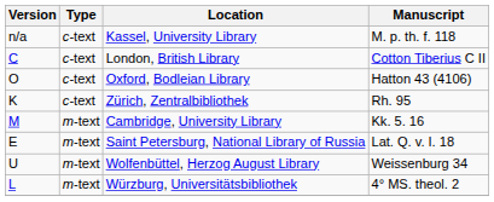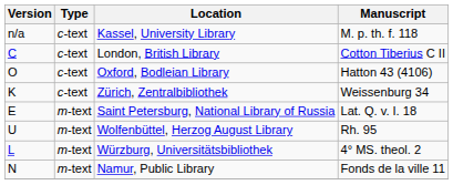 <table class="wikitable">
 <tr>
 <th>Version</th>
 <th>Type</th>
 <th>Location</th>
 <th>Manuscript</th>
 </tr>
 <tr>
 <td>n/a</td>
 <td><em>c</em>-text</td>
 <td><a href='#'>Kassel</a>, <a href='#'>University Library</a></td>
 <td>M. p. th. f. 118</td>
 </tr>
 <tr>
 <td><a href='#'>C</a></td>
 <td><em>c</em>-text</td>
 <td>London, <a href='#'>British Library</a></td>
 <td><a href='#'>Cotton Tiberius</a> C II</td>
 </tr>
 <tr>
 <td>O</td>
 <td><em>c</em>-text</td>
 <td><a href='#'>Oxford</a>, <a href='#'>Bodleian Library</a></td>
 <td>Hatton 43 (4106)</td>
 </tr>
 <tr>
 <td>K</td>
 <td><em>c</em>-text</td>
 <td><a href='#'>Zürich</a>, <a href='#'>Zentralbibliothek</a></td>
-<td>Rh. 95</td>
-</tr>
-<tr>
-<td><a href='#'>M</a></td>
-<td><em>m</em>-text</td>
-<td><a href='#'>Cambridge</a>, <a href='#'>University Library</a></td>
-<td>Kk. 5. 16</td>
+<td>Weissenburg 34</td>
 </tr>
 <tr>
 <td>E</td>
 <td><em>m</em>-text</td>
 <td><a href='#'>Saint Petersburg</a>, <a href='#'>National Library of Russia</a></td>
 <td>Lat. Q. v. I. 18</td>
 </tr>
 <tr>
 <td>U</td>
 <td><em>m</em>-text</td>
 <td><a href='#'>Wolfenbüttel</a>, <a href='#'>Herzog August Library</a></td>
-<td>Weissenburg 34</td>
+<td>Rh. 95</td>
 </tr>
 <tr>
 <td><a href='#'>L</a></td>
 <td><em>m</em>-text</td>
 <td><a href='#'>Würzburg</a>, <a href='#'>Universitätsbibliothek</a></td>
 <td>4° MS. theol. 2</td>
 </tr>
 <tr>
+<td>N</td>
+<td><em>m</em>-text</td>
+<td><a href='#'>Namur</a>, Public Library</td>
+<td>Fonds de la ville 11</td>
+</tr>
+<tr>
 </tr>
 </table>
